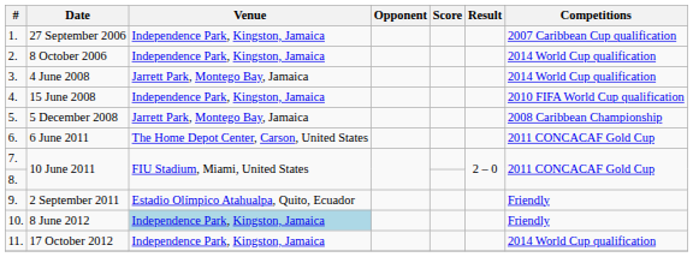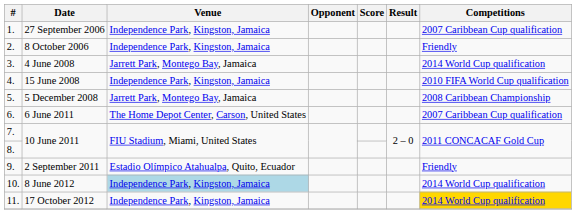 <table class="wikitable" style="font-size: 95%;">
 <tr>
 <th>#</th>
 <th>Date</th>
 <th>Venue</th>
 <th>Opponent</th>
 <th>Score</th>
 <th>Result</th>
 <th>Competitions</th>
 </tr>
 <tr>
 <td>1.</td>
 <td>27 September 2006</td>
 <td><a href='#'>Independence Park</a>, <a href='#'>Kingston, Jamaica</a></td>
 <td></td>
 <td></td>
 <td></td>
 <td><a href='#'>2007 Caribbean Cup qualification</a></td>
 </tr>
 <tr>
 <td>2.</td>
 <td>8 October 2006</td>
 <td><a href='#'>Independence Park</a>, <a href='#'>Kingston, Jamaica</a></td>
 <td></td>
 <td></td>
 <td></td>
-<td><a href='#'>2014 World Cup qualification</a></td>
+<td><a href='#'>Friendly</a></td>
 </tr>
 <tr>
 <td>3.</td>
 <td>4 June 2008</td>
 <td><a href='#'>Jarrett Park</a>, <a href='#'>Montego Bay</a>, Jamaica</td>
 <td></td>
 <td></td>
 <td></td>
 <td><a href='#'>2014 World Cup qualification</a></td>
 </tr>
 <tr>
 <td>4.</td>
 <td>15 June 2008</td>
 <td><a href='#'>Independence Park</a>, <a href='#'>Kingston, Jamaica</a></td>
 <td></td>
 <td></td>
 <td></td>
 <td><a href='#'>2010 FIFA World Cup qualification</a></td>
 </tr>
 <tr>
 <td>5.</td>
 <td>5 December 2008</td>
 <td><a href='#'>Jarrett Park</a>, <a href='#'>Montego Bay</a>, Jamaica</td>
 <td></td>
 <td></td>
 <td></td>
 <td><a href='#'>2008 Caribbean Championship</a></td>
 </tr>
 <tr>
 <td>6.</td>
 <td>6 June 2011</td>
 <td><a href='#'>The Home Depot Center</a>, <a href='#'>Carson</a>, United States</td>
 <td></td>
 <td></td>
 <td></td>
-<td><a href='#'>2011 CONCACAF Gold Cup</a></td>
+<td><a href='#'>2007 Caribbean Cup qualification</a></td>
 </tr>
 <tr>
 <td>7.</td>
 <td rowspan=2>10 June 2011</td>
 <td rowspan=2><a href='#'>FIU Stadium</a>, Miami, United States</td>
 <td rowspan=2></td>
 <td></td>
 <td rowspan=2 style="text-align:center;">2 – 0</td>
 <td rowspan=2><a href='#'>2011 CONCACAF Gold Cup</a></td>
 </tr>
 <tr>
 <td>8.</td>
 <td></td>
 </tr>
 <tr>
 <td>9.</td>
 <td>2 September 2011</td>
 <td><a href='#'>Estadio Olímpico Atahualpa</a>, Quito, Ecuador</td>
 <td></td>
 <td></td>
 <td></td>
 <td><a href='#'>Friendly</a></td>
 </tr>
 <tr>
 <td>10.</td>
 <td>8 June 2012</td>
 <td style="background: lightblue;"><a href='#'>Independence Park</a>, <a href='#'>Kingston, Jamaica</a></td>
 <td></td>
 <td></td>
 <td></td>
-<td><a href='#'>Friendly</a></td>
+<td><a href='#'>2014 World Cup qualification</a></td>
 </tr>
 <tr>
 <td>11.</td>
 <td>17 October 2012</td>
 <td><a href='#'>Independence Park</a>, <a href='#'>Kingston, Jamaica</a></td>
 <td></td>
 <td></td>
 <td></td>
-<td><a href='#'>2014 World Cup qualification</a></td>
+<td style="background: gold;"><a href='#'>2014 World Cup qualification</a></td>
 </tr>
 <tr>
 </tr>
 </table>
